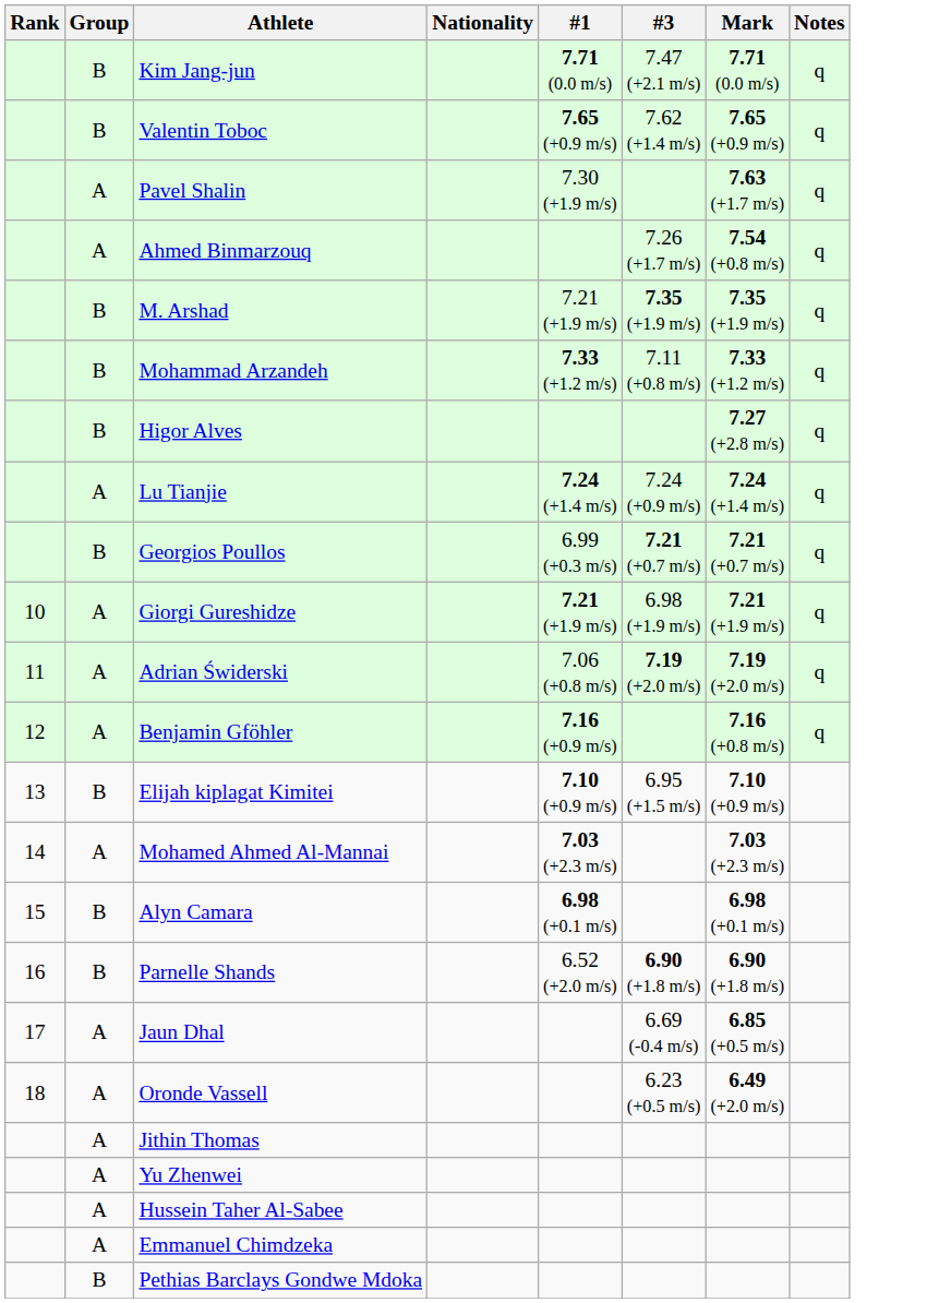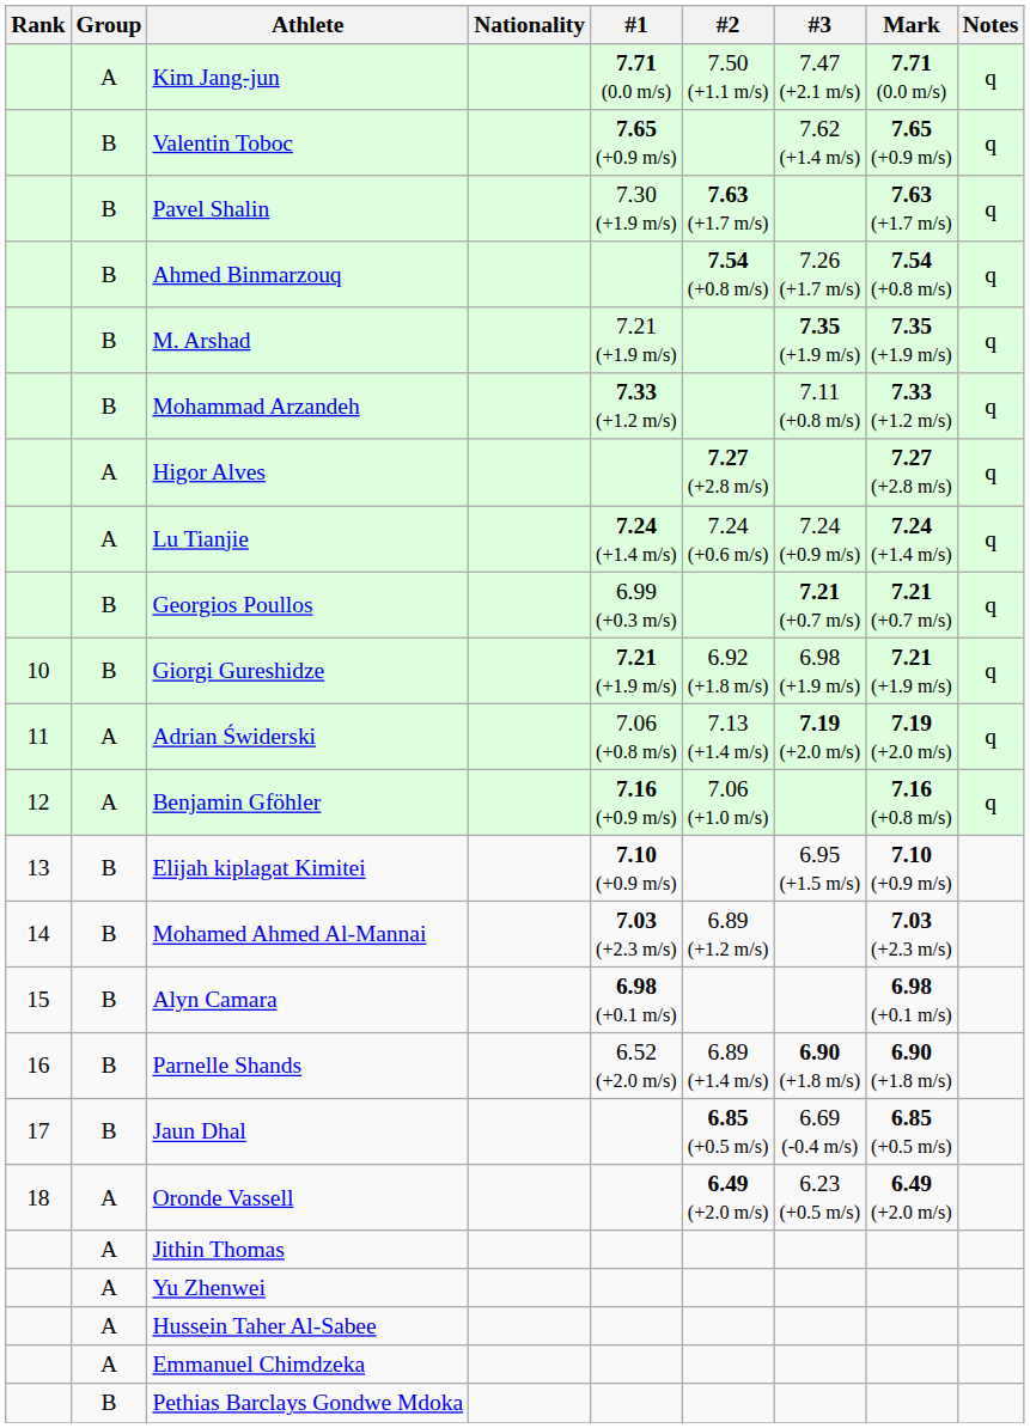 <table class="wikitable sortable" style="text-align:center;font-size:95%">
 <tr>
 <th>Rank</th>
 <th>Group</th>
 <th>Athlete</th>
 <th>Nationality</th>
 <th>#1</th>
+<th>#2</th>
 <th>#3</th>
 <th>Mark</th>
 <th>Notes</th>
 </tr>
 <tr bgcolor=ddffdd>
 <td></td>
-<td>B</td>
+<td>A</td>
 <td align="left"><a href='#'>Kim Jang-jun</a></td>
 <td align=left></td>
 <td><strong>7.71</strong><br> <small>(0.0 m/s)</small></td>
+<td>7.50<br> <small>(+1.1 m/s)</small></td>
 <td>7.47<br> <small>(+2.1 m/s)</small></td>
 <td><strong>7.71</strong><br> <small>(0.0 m/s)</small></td>
 <td>q</td>
 </tr>
 <tr bgcolor=ddffdd>
 <td></td>
 <td>B</td>
 <td align="left"><a href='#'>Valentin Toboc</a></td>
 <td align=left></td>
 <td><strong>7.65</strong><br> <small>(+0.9 m/s)</small></td>
+<td></td>
 <td>7.62<br> <small>(+1.4 m/s)</small></td>
 <td><strong>7.65</strong><br> <small>(+0.9 m/s)</small></td>
 <td>q</td>
 </tr>
 <tr bgcolor=ddffdd>
 <td></td>
-<td>A</td>
+<td>B</td>
 <td align="left"><a href='#'>Pavel Shalin</a></td>
 <td align=left></td>
 <td>7.30<br> <small>(+1.9 m/s)</small></td>
+<td><strong>7.63</strong><br> <small>(+1.7 m/s)</small></td>
 <td></td>
 <td><strong>7.63</strong><br> <small>(+1.7 m/s)</small></td>
 <td>q</td>
 </tr>
 <tr bgcolor=ddffdd>
 <td></td>
-<td>A</td>
+<td>B</td>
 <td align="left"><a href='#'>Ahmed Binmarzouq</a></td>
 <td align=left></td>
 <td></td>
+<td><strong>7.54</strong><br> <small>(+0.8 m/s)</small></td>
 <td>7.26<br> <small>(+1.7 m/s)</small></td>
 <td><strong>7.54</strong><br> <small>(+0.8 m/s)</small></td>
 <td>q</td>
 </tr>
 <tr bgcolor=ddffdd>
 <td></td>
 <td>B</td>
 <td align="left"><a href='#'>M. Arshad</a></td>
 <td align=left></td>
 <td>7.21<br> <small>(+1.9 m/s)</small></td>
+<td></td>
 <td><strong>7.35</strong><br> <small>(+1.9 m/s)</small></td>
 <td><strong>7.35</strong><br> <small>(+1.9 m/s)</small></td>
 <td>q</td>
 </tr>
 <tr bgcolor=ddffdd>
 <td></td>
 <td>B</td>
 <td align="left"><a href='#'>Mohammad Arzandeh</a></td>
 <td align=left></td>
 <td><strong>7.33</strong><br> <small>(+1.2 m/s)</small></td>
+<td></td>
 <td>7.11<br> <small>(+0.8 m/s)</small></td>
 <td><strong>7.33</strong><br> <small>(+1.2 m/s)</small></td>
 <td>q</td>
 </tr>
 <tr bgcolor=ddffdd>
 <td></td>
-<td>B</td>
+<td>A</td>
 <td align="left"><a href='#'>Higor Alves</a></td>
 <td align=left></td>
 <td></td>
+<td><strong>7.27</strong><br> <small>(+2.8 m/s)</small></td>
 <td></td>
 <td><strong>7.27</strong><br> <small>(+2.8 m/s)</small></td>
 <td>q</td>
 </tr>
 <tr bgcolor=ddffdd>
 <td></td>
 <td>A</td>
 <td align="left"><a href='#'>Lu Tianjie</a></td>
 <td align=left></td>
 <td><strong>7.24</strong><br> <small>(+1.4 m/s)</small></td>
+<td>7.24<br> <small>(+0.6 m/s)</small></td>
 <td>7.24<br> <small>(+0.9 m/s)</small></td>
 <td><strong>7.24</strong><br> <small>(+1.4 m/s)</small></td>
 <td>q</td>
 </tr>
 <tr bgcolor=ddffdd>
 <td></td>
 <td>B</td>
 <td align="left"><a href='#'>Georgios Poullos</a></td>
 <td align=left></td>
 <td>6.99<br> <small>(+0.3 m/s)</small></td>
+<td></td>
 <td><strong>7.21</strong><br> <small>(+0.7 m/s)</small></td>
 <td><strong>7.21</strong><br> <small>(+0.7 m/s)</small></td>
 <td>q</td>
 </tr>
 <tr bgcolor=ddffdd>
 <td>10</td>
-<td>A</td>
+<td>B</td>
 <td align="left"><a href='#'>Giorgi Gureshidze</a></td>
 <td align=left></td>
 <td><strong>7.21</strong><br> <small>(+1.9 m/s)</small></td>
+<td>6.92<br> <small>(+1.8 m/s)</small></td>
 <td>6.98<br> <small>(+1.9 m/s)</small></td>
 <td><strong>7.21</strong><br> <small>(+1.9 m/s)</small></td>
 <td>q</td>
 </tr>
 <tr bgcolor=ddffdd>
 <td>11</td>
 <td>A</td>
 <td align="left"><a href='#'>Adrian Świderski</a></td>
 <td align=left></td>
 <td>7.06<br> <small>(+0.8 m/s)</small></td>
+<td>7.13<br> <small>(+1.4 m/s)</small></td>
 <td><strong>7.19</strong><br> <small>(+2.0 m/s)</small></td>
 <td><strong>7.19</strong><br> <small>(+2.0 m/s)</small></td>
 <td>q</td>
 </tr>
 <tr bgcolor=ddffdd>
 <td>12</td>
 <td>A</td>
 <td align="left"><a href='#'>Benjamin Gföhler</a></td>
 <td align=left></td>
 <td><strong>7.16</strong><br> <small>(+0.9 m/s)</small></td>
+<td>7.06<br> <small>(+1.0 m/s)</small></td>
 <td></td>
 <td><strong>7.16</strong><br> <small>(+0.8 m/s)</small></td>
 <td>q</td>
 </tr>
 <tr>
 <td>13</td>
 <td>B</td>
 <td align="left"><a href='#'>Elijah kiplagat Kimitei</a></td>
 <td align=left></td>
 <td><strong>7.10</strong><br> <small>(+0.9 m/s)</small></td>
+<td></td>
 <td>6.95<br> <small>(+1.5 m/s)</small></td>
 <td><strong>7.10</strong><br> <small>(+0.9 m/s)</small></td>
 <td></td>
 </tr>
 <tr>
 <td>14</td>
-<td>A</td>
+<td>B</td>
 <td align="left"><a href='#'>Mohamed Ahmed Al-Mannai</a></td>
 <td align=left></td>
 <td><strong>7.03</strong><br> <small>(+2.3 m/s)</small></td>
+<td>6.89<br> <small>(+1.2 m/s)</small></td>
 <td></td>
 <td><strong>7.03</strong><br> <small>(+2.3 m/s)</small></td>
 <td></td>
 </tr>
 <tr>
 <td>15</td>
 <td>B</td>
 <td align="left"><a href='#'>Alyn Camara</a></td>
 <td align=left></td>
 <td><strong>6.98</strong><br> <small>(+0.1 m/s)</small></td>
 <td></td>
+<td></td>
 <td><strong>6.98</strong><br> <small>(+0.1 m/s)</small></td>
 <td></td>
 </tr>
 <tr>
 <td>16</td>
 <td>B</td>
 <td align="left"><a href='#'>Parnelle Shands</a></td>
 <td align=left></td>
 <td>6.52<br> <small>(+2.0 m/s)</small></td>
+<td>6.89<br> <small>(+1.4 m/s)</small></td>
 <td><strong>6.90</strong><br> <small>(+1.8 m/s)</small></td>
 <td><strong>6.90</strong><br> <small>(+1.8 m/s)</small></td>
 <td></td>
 </tr>
 <tr>
 <td>17</td>
-<td>A</td>
+<td>B</td>
 <td align="left"><a href='#'>Jaun Dhal</a></td>
 <td align=left></td>
 <td></td>
+<td><strong>6.85</strong><br> <small>(+0.5 m/s)</small></td>
 <td>6.69<br> <small>(-0.4 m/s)</small></td>
 <td><strong>6.85</strong><br> <small>(+0.5 m/s)</small></td>
 <td></td>
 </tr>
 <tr>
 <td>18</td>
 <td>A</td>
 <td align="left"><a href='#'>Oronde Vassell</a></td>
 <td align=left></td>
 <td></td>
+<td><strong>6.49</strong><br> <small>(+2.0 m/s)</small></td>
 <td>6.23<br> <small>(+0.5 m/s)</small></td>
 <td><strong>6.49</strong><br> <small>(+2.0 m/s)</small></td>
 <td></td>
 </tr>
 <tr>
 <td></td>
 <td>A</td>
 <td align="left"><a href='#'>Jithin Thomas</a></td>
 <td align=left></td>
+<td></td>
 <td></td>
 <td></td>
 <td></td>
 <td></td>
 </tr>
 <tr>
 <td></td>
 <td>A</td>
 <td align="left"><a href='#'>Yu Zhenwei</a></td>
 <td align=left></td>
 <td></td>
 <td></td>
 <td></td>
 <td></td>
+<td></td>
 </tr>
 <tr>
 <td></td>
 <td>A</td>
 <td align="left"><a href='#'>Hussein Taher Al-Sabee</a></td>
 <td align=left></td>
+<td></td>
 <td></td>
 <td></td>
 <td></td>
 <td></td>
 </tr>
 <tr>
 <td></td>
 <td>A</td>
 <td align="left"><a href='#'>Emmanuel Chimdzeka</a></td>
 <td align=left></td>
 <td></td>
 <td></td>
 <td></td>
 <td></td>
+<td></td>
 </tr>
 <tr>
 <td></td>
 <td>B</td>
 <td align="left"><a href='#'>Pethias Barclays Gondwe Mdoka</a></td>
 <td align=left></td>
 <td></td>
 <td></td>
 <td></td>
 <td></td>
+<td></td>
 </tr>
 </table>
